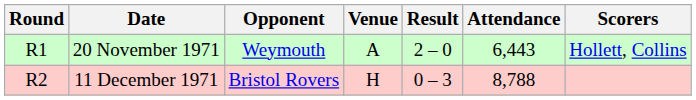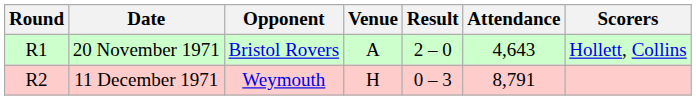 <table class="wikitable" style="font-size:100%; text-align:center">
 <tr>
 <th>Round</th>
 <th>Date</th>
 <th>Opponent</th>
 <th>Venue</th>
 <th>Result</th>
 <th>Attendance</th>
 <th>Scorers</th>
 </tr>
 <tr style="background-color: #CCFFCC;">
 <td>R1</td>
 <td>20 November 1971</td>
-<td><a href='#'>Weymouth</a></td>
+<td><a href='#'>Bristol Rovers</a></td>
 <td>A</td>
 <td>2 – 0</td>
-<td>6,443</td>
+<td>4,643</td>
 <td><a href='#'>Hollett</a>, <a href='#'>Collins</a></td>
 </tr>
 <tr style="background-color: #FFCCCC;">
 <td>R2</td>
 <td>11 December 1971</td>
-<td><a href='#'>Bristol Rovers</a></td>
+<td><a href='#'>Weymouth</a></td>
 <td>H</td>
 <td>0 – 3</td>
-<td>8,788</td>
+<td>8,791</td>
 <td></td>
 </tr>
 </table>
